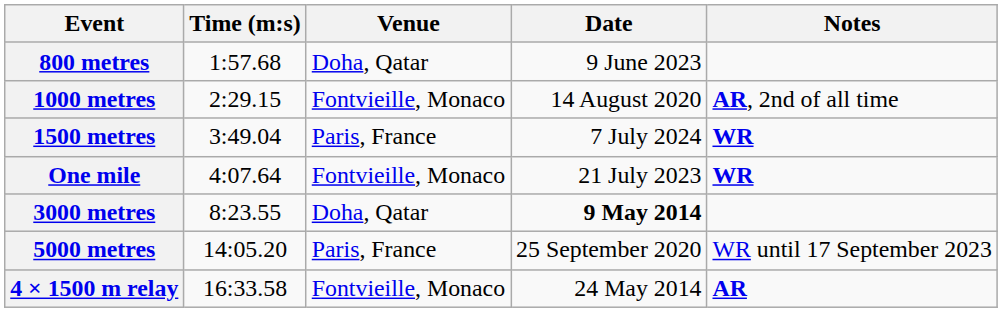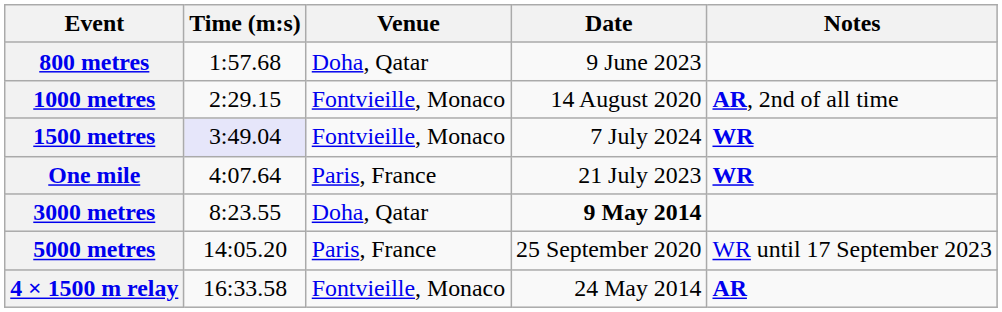 <table class="wikitable">
 <tr>
 <th scope="col">Event</th>
 <th scope="col">Time (m:s)</th>
 <th scope="col">Venue</th>
 <th scope="col">Date</th>
 <th scope="col">Notes</th>
 </tr>
 <tr>
 <th scope="row"><a href='#'>800 metres</a></th>
 <td align=center>1:57.68</td>
 <td><a href='#'>Doha</a>, Qatar</td>
 <td align=right>9 June 2023</td>
 <td></td>
 </tr>
 <tr>
 <th scope="row"><a href='#'>1000 metres</a></th>
 <td align=center>2:29.15</td>
 <td><a href='#'>Fontvieille</a>, Monaco</td>
 <td align=right>14 August 2020</td>
 <td><strong><a href='#'>AR</a></strong>, 2nd of all time</td>
 </tr>
 <tr>
 <th scope="row"><a href='#'>1500 metres</a></th>
-<td align=center>3:49.04</td>
-<td><a href='#'>Paris</a>, France</td>
+<td align=center style="background: lavender;">3:49.04</td>
+<td><a href='#'>Fontvieille</a>, Monaco</td>
 <td align=right>7 July 2024</td>
 <td><strong><a href='#'>WR</a></strong></td>
 </tr>
 <tr>
 <th scope="row"><a href='#'>One mile</a></th>
 <td align=center>4:07.64</td>
-<td><a href='#'>Fontvieille</a>, Monaco</td>
+<td><a href='#'>Paris</a>, France</td>
 <td align=right>21 July 2023</td>
 <td><strong><a href='#'>WR</a></strong></td>
 </tr>
 <tr>
 <th scope="row"><a href='#'>3000 metres</a></th>
 <td align=center>8:23.55</td>
 <td><a href='#'>Doha</a>, Qatar</td>
 <td align=right><strong>9 May 2014</strong></td>
 <td></td>
 </tr>
 <tr>
 <th scope="row"><a href='#'>5000 metres</a></th>
 <td align=center>14:05.20</td>
 <td><a href='#'>Paris</a>, France</td>
 <td align=right>25 September 2020</td>
 <td><a href='#'>WR</a> until 17 September 2023</td>
 </tr>
 <tr>
 <th scope="row"><a href='#'>4 × 1500 m relay</a></th>
 <td align=center>16:33.58</td>
 <td><a href='#'>Fontvieille</a>, Monaco</td>
 <td align=right>24 May 2014</td>
 <td><strong><a href='#'>AR</a></strong></td>
 </tr>
 </table>
